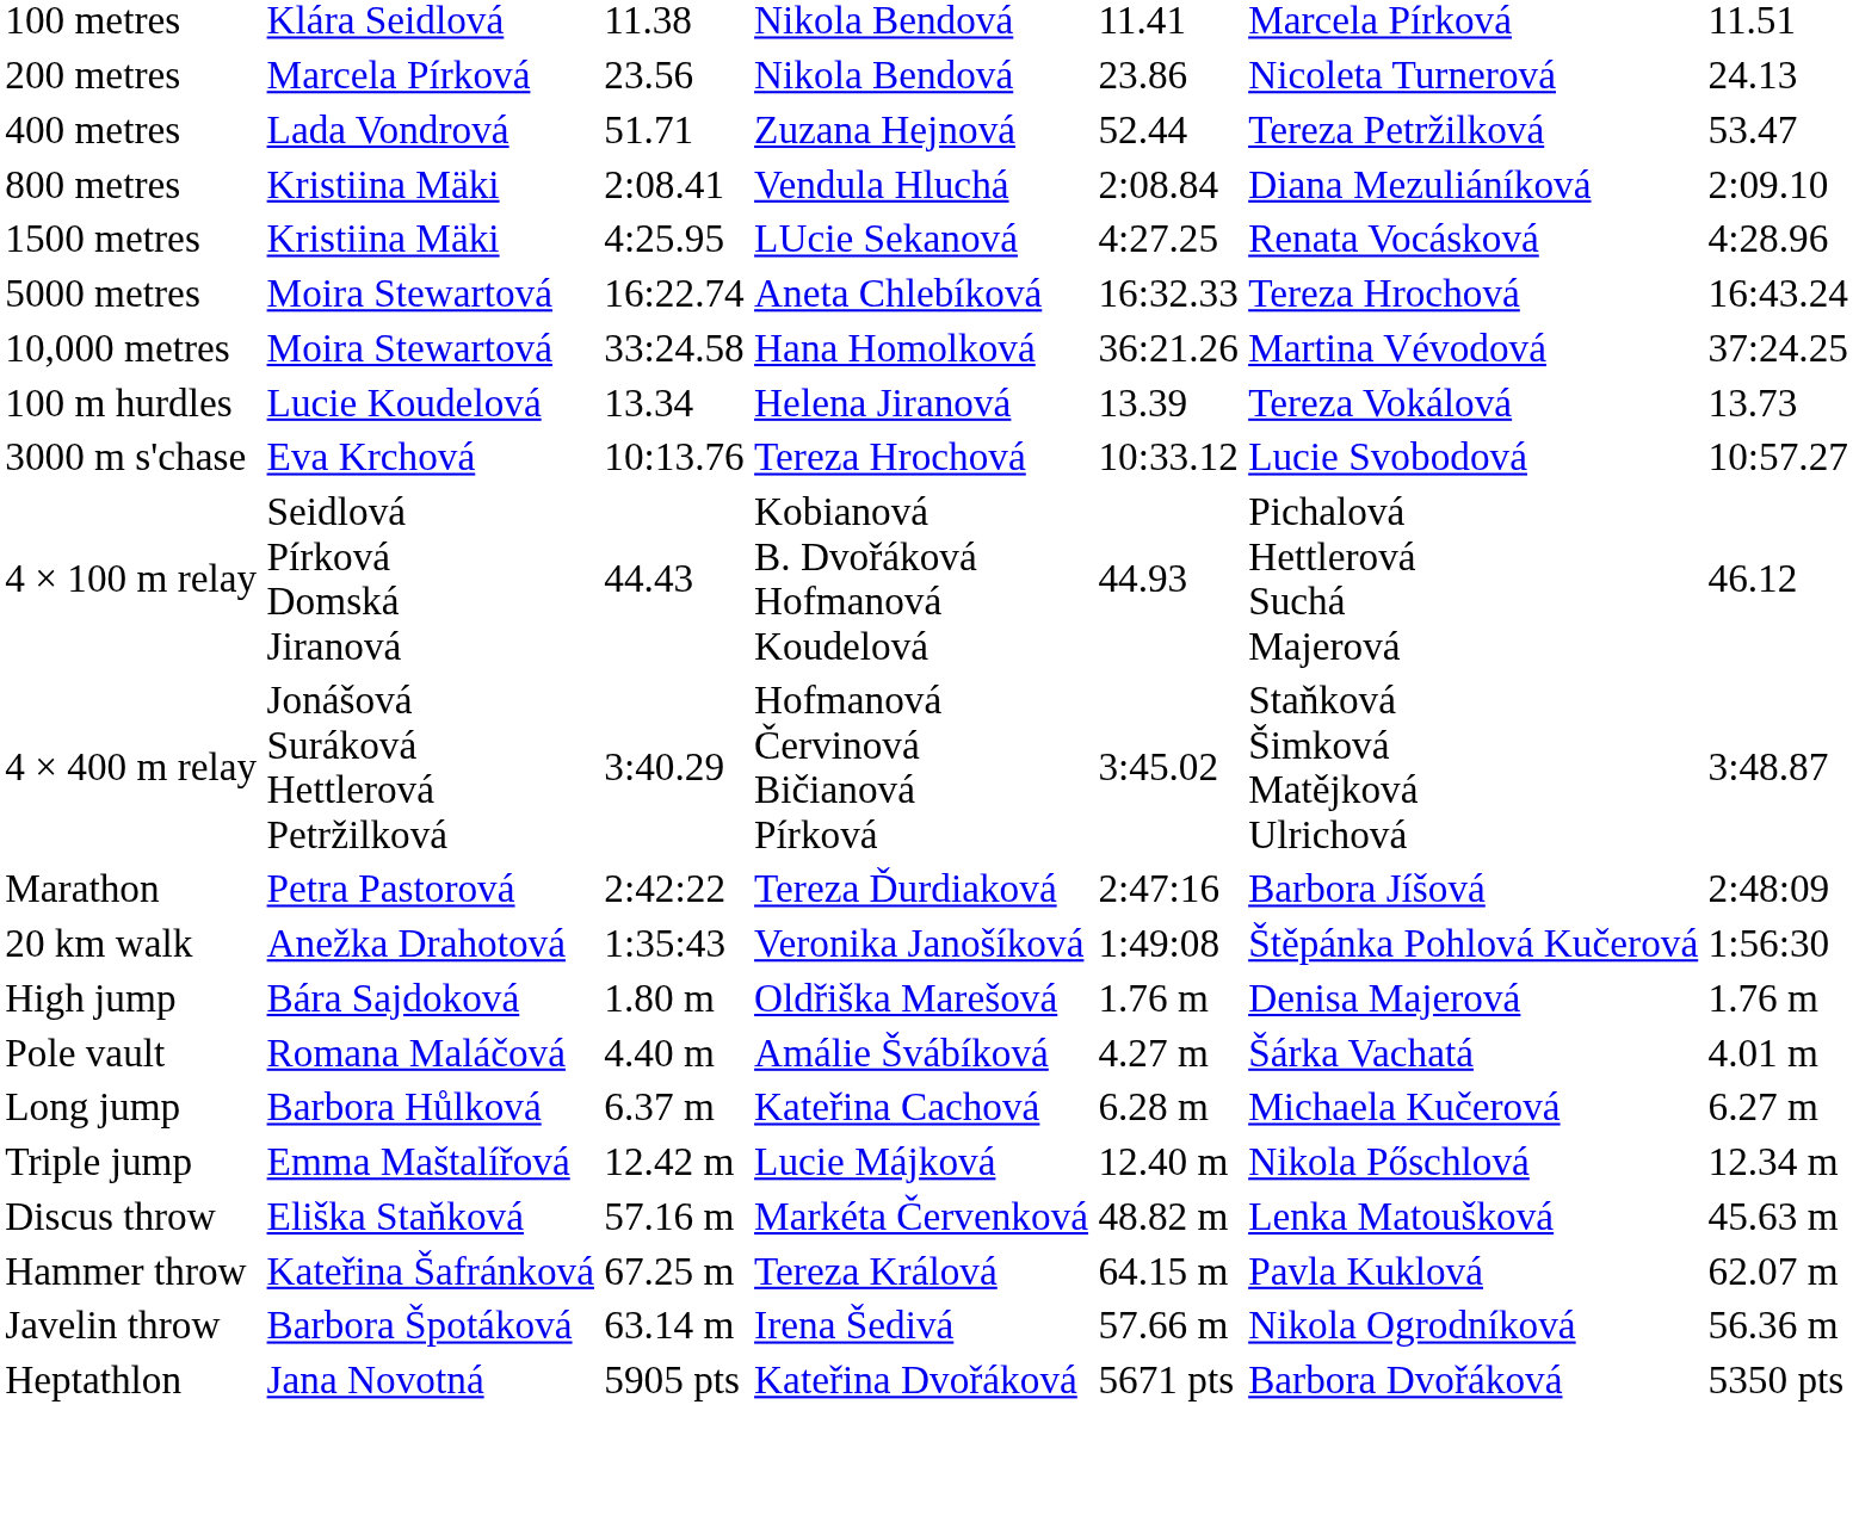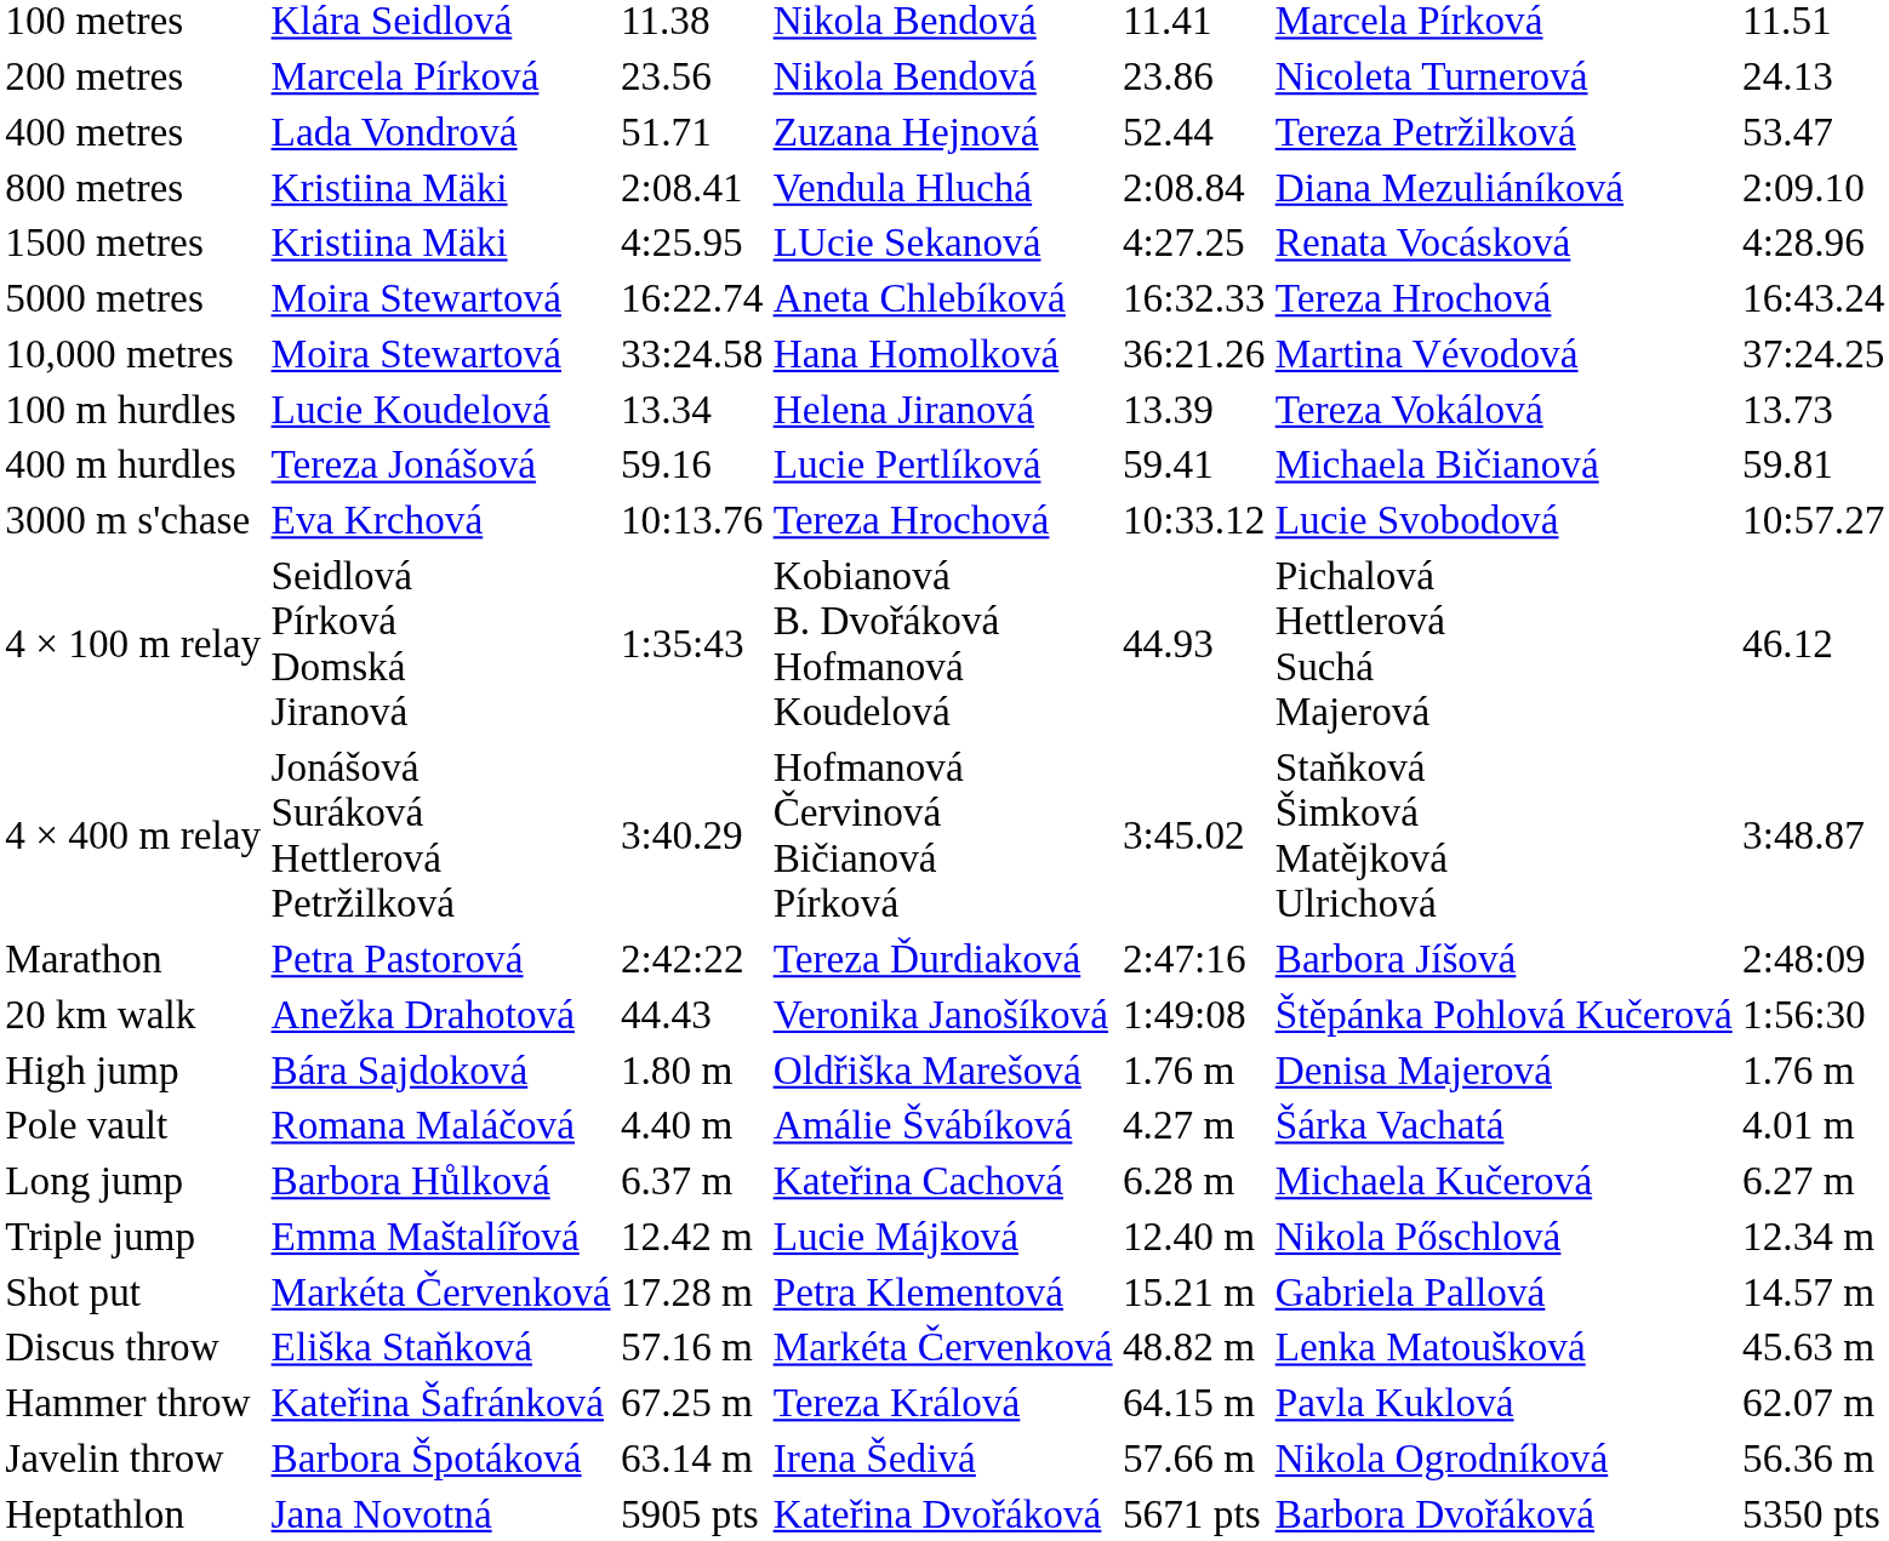 <table>
 <tr>
 <td>100 metres</td>
 <td><a href='#'>Klára Seidlová</a></td>
 <td>11.38</td>
 <td><a href='#'>Nikola Bendová</a></td>
 <td>11.41</td>
 <td><a href='#'>Marcela Pírková</a></td>
 <td>11.51</td>
 </tr>
 <tr>
 <td>200 metres</td>
 <td><a href='#'>Marcela Pírková</a></td>
 <td>23.56</td>
 <td><a href='#'>Nikola Bendová</a></td>
 <td>23.86</td>
 <td><a href='#'>Nicoleta Turnerová</a></td>
 <td>24.13</td>
 </tr>
 <tr>
 <td>400 metres</td>
 <td><a href='#'>Lada Vondrová</a></td>
 <td>51.71</td>
 <td><a href='#'>Zuzana Hejnová</a></td>
 <td>52.44</td>
 <td><a href='#'>Tereza Petržilková</a></td>
 <td>53.47</td>
 </tr>
 <tr>
 <td>800 metres</td>
 <td><a href='#'>Kristiina Mäki</a></td>
 <td>2:08.41</td>
 <td><a href='#'>Vendula Hluchá</a></td>
 <td>2:08.84</td>
 <td><a href='#'>Diana Mezuliáníková</a></td>
 <td>2:09.10</td>
 </tr>
 <tr>
 <td>1500 metres</td>
 <td><a href='#'>Kristiina Mäki</a></td>
 <td>4:25.95</td>
 <td><a href='#'>LUcie Sekanová</a></td>
 <td>4:27.25</td>
 <td><a href='#'>Renata Vocásková</a></td>
 <td>4:28.96</td>
 </tr>
 <tr>
 <td>5000 metres</td>
 <td><a href='#'>Moira Stewartová</a></td>
 <td>16:22.74</td>
 <td><a href='#'>Aneta Chlebíková</a></td>
 <td>16:32.33</td>
 <td><a href='#'>Tereza Hrochová</a></td>
 <td>16:43.24</td>
 </tr>
 <tr>
 <td>10,000 metres</td>
 <td><a href='#'>Moira Stewartová</a></td>
 <td>33:24.58</td>
 <td><a href='#'>Hana Homolková</a></td>
 <td>36:21.26</td>
 <td><a href='#'>Martina Vévodová</a></td>
 <td>37:24.25</td>
 </tr>
 <tr>
 <td>100 m hurdles</td>
 <td><a href='#'>Lucie Koudelová</a></td>
 <td>13.34</td>
 <td><a href='#'>Helena Jiranová</a></td>
 <td>13.39</td>
 <td><a href='#'>Tereza Vokálová</a></td>
 <td>13.73</td>
 </tr>
 <tr>
+<td>400 m hurdles</td>
+<td><a href='#'>Tereza Jonášová</a></td>
+<td>59.16</td>
+<td><a href='#'>Lucie Pertlíková</a></td>
+<td>59.41</td>
+<td><a href='#'>Michaela Bičianová</a></td>
+<td>59.81</td>
+</tr>
+<tr>
 <td>3000 m s'chase</td>
 <td><a href='#'>Eva Krchová</a></td>
 <td>10:13.76</td>
 <td><a href='#'>Tereza Hrochová</a></td>
 <td>10:33.12</td>
 <td><a href='#'>Lucie Svobodová</a></td>
 <td>10:57.27</td>
 </tr>
 <tr>
 <td>4 × 100 m relay</td>
 <td>Seidlová<br>Pírková<br>Domská<br>Jiranová</td>
-<td>44.43</td>
+<td>1:35:43</td>
 <td>Kobianová<br>B. Dvořáková<br>Hofmanová<br>Koudelová</td>
 <td>44.93</td>
 <td>Pichalová<br>Hettlerová<br>Suchá<br>Majerová</td>
 <td>46.12</td>
 </tr>
 <tr>
 <td>4 × 400 m relay</td>
 <td>Jonášová<br>Suráková<br>Hettlerová<br>Petržilková</td>
 <td>3:40.29</td>
 <td>Hofmanová<br>Červinová<br>Bičianová<br>Pírková</td>
 <td>3:45.02</td>
 <td>Staňková<br>Šimková<br>Matějková<br>Ulrichová</td>
 <td>3:48.87</td>
 </tr>
 <tr>
 <td>Marathon</td>
 <td><a href='#'>Petra Pastorová</a></td>
 <td>2:42:22</td>
 <td><a href='#'>Tereza Ďurdiaková</a></td>
 <td>2:47:16</td>
 <td><a href='#'>Barbora Jíšová</a></td>
 <td>2:48:09</td>
 </tr>
 <tr>
 <td>20 km walk</td>
 <td><a href='#'>Anežka Drahotová</a></td>
-<td>1:35:43</td>
+<td>44.43</td>
 <td><a href='#'>Veronika Janošíková</a></td>
 <td>1:49:08</td>
 <td><a href='#'>Štěpánka Pohlová Kučerová</a></td>
 <td>1:56:30</td>
 </tr>
 <tr>
 <td>High jump</td>
 <td><a href='#'>Bára Sajdoková</a></td>
 <td>1.80 m</td>
 <td><a href='#'>Oldřiška Marešová</a></td>
 <td>1.76 m</td>
 <td><a href='#'>Denisa Majerová</a></td>
 <td>1.76 m</td>
 </tr>
 <tr>
 <td>Pole vault</td>
 <td><a href='#'>Romana Maláčová</a></td>
 <td>4.40 m</td>
 <td><a href='#'>Amálie Švábíková</a></td>
 <td>4.27 m</td>
 <td><a href='#'>Šárka Vachatá</a></td>
 <td>4.01 m</td>
 </tr>
 <tr>
 <td>Long jump</td>
 <td><a href='#'>Barbora Hůlková</a></td>
 <td>6.37 m</td>
 <td><a href='#'>Kateřina Cachová</a></td>
 <td>6.28 m</td>
 <td><a href='#'>Michaela Kučerová</a></td>
 <td>6.27 m</td>
 </tr>
 <tr>
 <td>Triple jump</td>
 <td><a href='#'>Emma Maštalířová</a></td>
 <td>12.42 m</td>
 <td><a href='#'>Lucie Májková</a></td>
 <td>12.40 m</td>
 <td><a href='#'>Nikola Pőschlová</a></td>
 <td>12.34 m</td>
 </tr>
 <tr>
+<td>Shot put</td>
+<td><a href='#'>Markéta Červenková</a></td>
+<td>17.28 m</td>
+<td><a href='#'>Petra Klementová</a></td>
+<td>15.21 m</td>
+<td><a href='#'>Gabriela Pallová</a></td>
+<td>14.57 m</td>
+</tr>
+<tr>
 <td>Discus throw</td>
 <td><a href='#'>Eliška Staňková</a></td>
 <td>57.16 m</td>
 <td><a href='#'>Markéta Červenková</a></td>
 <td>48.82 m</td>
 <td><a href='#'>Lenka Matoušková</a></td>
 <td>45.63 m</td>
 </tr>
 <tr>
 <td>Hammer throw</td>
 <td><a href='#'>Kateřina Šafránková</a></td>
 <td>67.25 m</td>
 <td><a href='#'>Tereza Králová</a></td>
 <td>64.15 m</td>
 <td><a href='#'>Pavla Kuklová</a></td>
 <td>62.07 m</td>
 </tr>
 <tr>
 <td>Javelin throw</td>
 <td><a href='#'>Barbora Špotáková</a></td>
 <td>63.14 m</td>
 <td><a href='#'>Irena Šedivá</a></td>
 <td>57.66 m</td>
 <td><a href='#'>Nikola Ogrodníková</a></td>
 <td>56.36 m</td>
 </tr>
 <tr>
 <td>Heptathlon</td>
 <td><a href='#'>Jana Novotná</a></td>
 <td>5905 pts</td>
 <td><a href='#'>Kateřina Dvořáková</a></td>
 <td>5671 pts</td>
 <td><a href='#'>Barbora Dvořáková</a></td>
 <td>5350 pts</td>
 </tr>
 </table>
